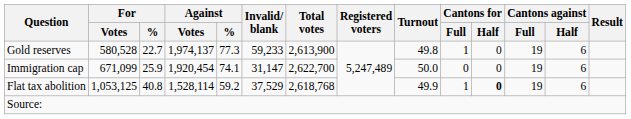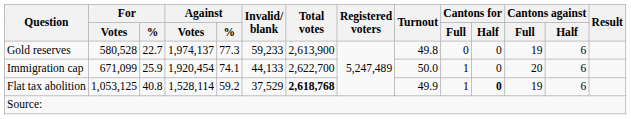 <table class=wikitable style=text-align:right>
 <tr>
 <th rowspan=2>Question</th>
 <th colspan=2>For</th>
 <th colspan=2>Against</th>
 <th rowspan=2>Invalid/<br>blank</th>
 <th rowspan=2>Total<br>votes</th>
 <th rowspan=2>Registered<br>voters</th>
 <th rowspan=2>Turnout</th>
 <th colspan=2>Cantons for</th>
 <th colspan=2>Cantons against</th>
 <th rowspan=2>Result</th>
 </tr>
 <tr>
 <th>Votes</th>
 <th>%</th>
 <th>Votes</th>
 <th>%</th>
 <th>Full</th>
 <th>Half</th>
 <th>Full</th>
 <th>Half</th>
 </tr>
 <tr>
 <td align=left>Gold reserves</td>
 <td>580,528</td>
 <td>22.7</td>
 <td>1,974,137</td>
 <td>77.3</td>
 <td>59,233</td>
 <td>2,613,900</td>
 <td rowspan=3>5,247,489</td>
 <td>49.8</td>
-<td>1</td>
+<td>0</td>
 <td>0</td>
 <td>19</td>
 <td>6</td>
 <td></td>
 </tr>
 <tr>
 <td align=left>Immigration cap</td>
 <td>671,099</td>
 <td>25.9</td>
 <td>1,920,454</td>
 <td>74.1</td>
-<td>31,147</td>
+<td>44,133</td>
 <td>2,622,700</td>
 <td>50.0</td>
+<td>1</td>
 <td>0</td>
-<td>0</td>
-<td>19</td>
+<td>20</td>
 <td>6</td>
 <td></td>
 </tr>
 <tr>
 <td align=left>Flat tax abolition</td>
 <td>1,053,125</td>
 <td>40.8</td>
 <td>1,528,114</td>
 <td>59.2</td>
 <td>37,529</td>
-<td>2,618,768</td>
+<td><strong>2,618,768</strong></td>
 <td>49.9</td>
 <td>1</td>
 <td><strong>0</strong></td>
 <td>19</td>
 <td>6</td>
 <td></td>
 </tr>
 <tr>
 <td colspan=14 align=left>Source:   </td>
 </tr>
 </table>
